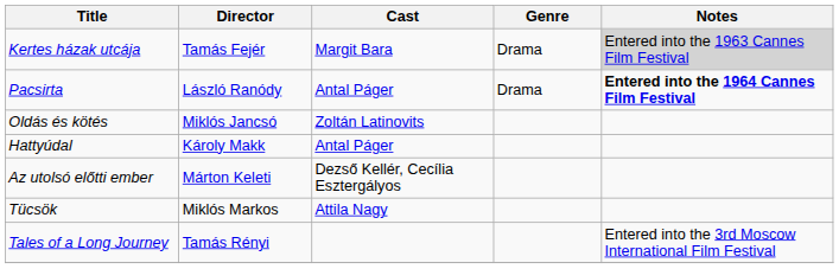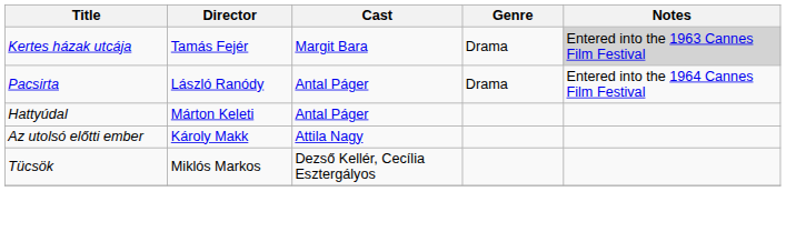 <table class="wikitable" width= "100%">
 <tr>
 <th width=21%>Title</th>
 <th width=16%>Director</th>
 <th width=22%>Cast</th>
 <th width=13%>Genre</th>
 <th width=28%>Notes</th>
 </tr>
 <tr>
 <td><em><a href='#'>Kertes házak utcája</a></em></td>
 <td><a href='#'>Tamás Fejér</a></td>
 <td><a href='#'>Margit Bara</a></td>
 <td>Drama</td>
 <td style="background: lightgrey;">Entered into the <a href='#'>1963 Cannes Film Festival</a></td>
 </tr>
 <tr>
 <td><em><a href='#'>Pacsirta</a></em></td>
 <td><a href='#'>László Ranódy</a></td>
 <td><a href='#'>Antal Páger</a></td>
 <td>Drama</td>
-<td><strong>Entered into the <a href='#'>1964 Cannes Film Festival</a></strong></td>
-</tr>
-<tr>
-<td><em>Oldás és kötés </em></td>
-<td><a href='#'>Miklós Jancsó</a></td>
-<td><a href='#'>Zoltán Latinovits</a></td>
-<td></td>
-<td></td>
+<td>Entered into the <a href='#'>1964 Cannes Film Festival</a></td>
 </tr>
 <tr>
 <td><em>Hattyúdal </em></td>
-<td><a href='#'>Károly Makk</a></td>
+<td><a href='#'>Márton Keleti</a></td>
 <td><a href='#'>Antal Páger</a></td>
 <td></td>
 <td></td>
 </tr>
 <tr>
 <td><em>Az utolsó előtti ember </em></td>
-<td><a href='#'>Márton Keleti</a></td>
-<td>Dezső Kellér, Cecília Esztergályos</td>
+<td><a href='#'>Károly Makk</a></td>
+<td><a href='#'>Attila Nagy</a></td>
 <td></td>
 <td></td>
 </tr>
 <tr>
 <td><em>Tücsök </em></td>
 <td>Miklós Markos</td>
-<td><a href='#'>Attila Nagy</a></td>
+<td>Dezső Kellér, Cecília Esztergályos</td>
 <td></td>
 <td></td>
 </tr>
 <tr>
-<td><em><a href='#'>Tales of a Long Journey</a></em></td>
-<td><a href='#'>Tamás Rényi</a></td>
-<td></td>
-<td></td>
-<td>Entered into the <a href='#'>3rd Moscow International Film Festival</a></td>
-</tr>
-<tr>
 </tr>
 </table>
